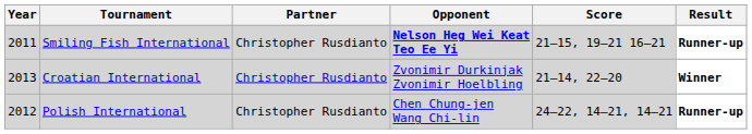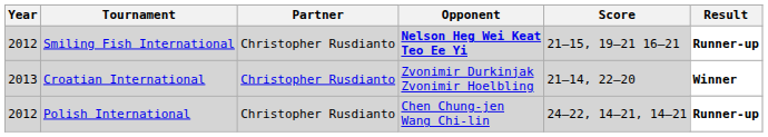 <table class="sortable wikitable" style="font-size: 90%;">
 <tr>
 <th>Year</th>
 <th>Tournament</th>
 <th>Partner</th>
 <th>Opponent</th>
 <th>Score</th>
 <th>Result</th>
 </tr>
 <tr style="background:#D5D5D5">
-<td align="center">2011</td>
+<td align="center">2012</td>
 <td align="left"><a href='#'>Smiling Fish International</a></td>
 <td align="left"> Christopher Rusdianto</td>
 <td align="left"><strong> <a href='#'>Nelson Heg Wei Keat</a> <br>  <a href='#'>Teo Ee Yi</a></strong></td>
 <td align="left">21–15, 19–21 16–21</td>
 <td style="text-align:left; background:white"> <strong>Runner-up</strong></td>
 </tr>
 <tr style="background:#D5D5D5">
 <td align="center">2013</td>
 <td align="left"><a href='#'>Croatian International</a></td>
 <td align="left"> <a href='#'>Christopher Rusdianto</a></td>
 <td align="left"> <a href='#'>Zvonimir Durkinjak</a> <br>  <a href='#'>Zvonimir Hoelbling</a></td>
 <td align="left">21–14, 22–20</td>
 <td style="text-align:left; background:white"> <strong>Winner</strong></td>
 </tr>
 <tr style="background:#D5D5D5">
 <td align="center">2012</td>
 <td align="left"><a href='#'>Polish International</a></td>
 <td align="left"> Christopher Rusdianto</td>
 <td align="left"> <a href='#'>Chen Chung-jen</a> <br>  <a href='#'>Wang Chi-lin</a></td>
 <td align="left">24–22, 14–21, 14–21</td>
 <td style="text-align:left; background:white"> <strong>Runner-up</strong></td>
 </tr>
 </table>
